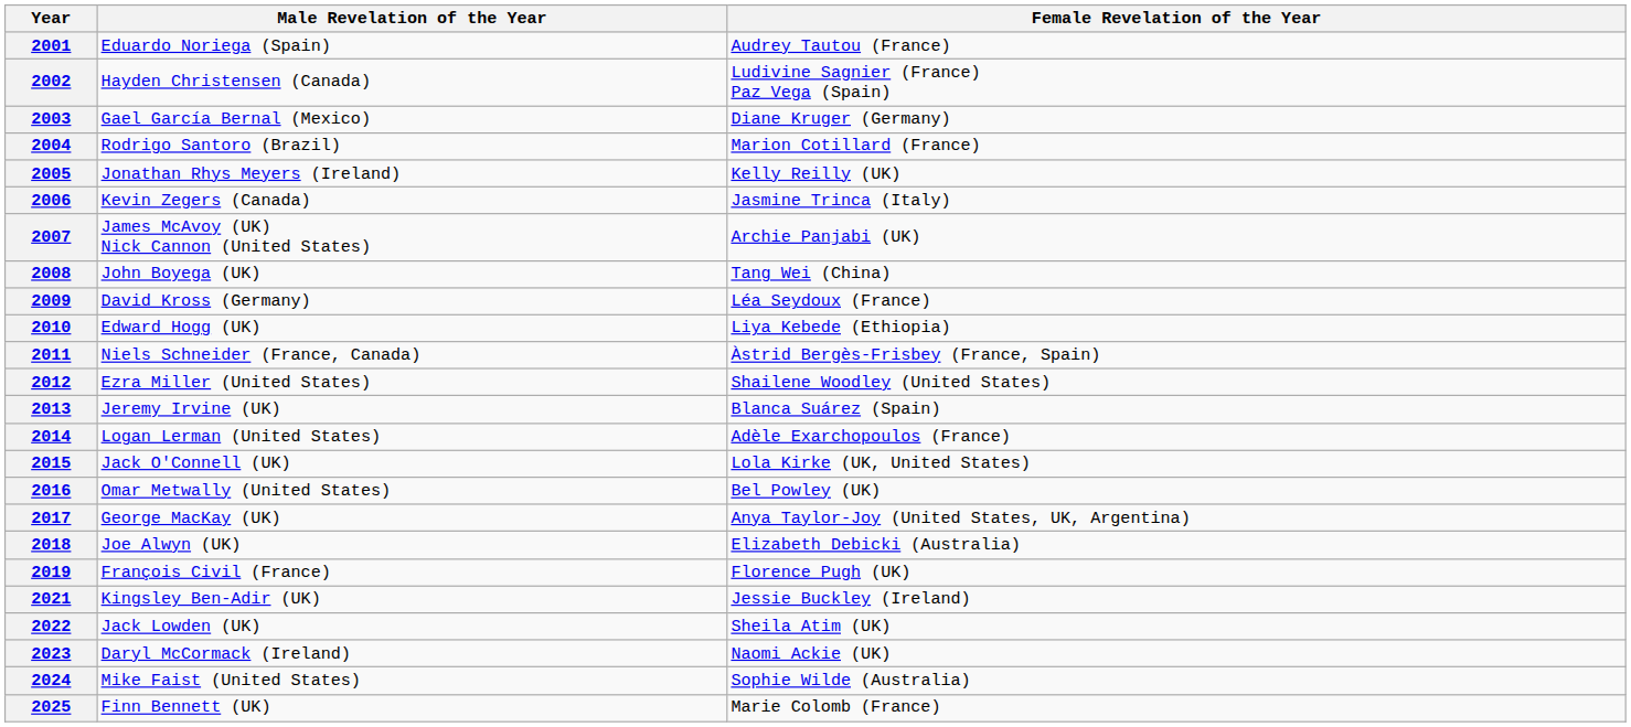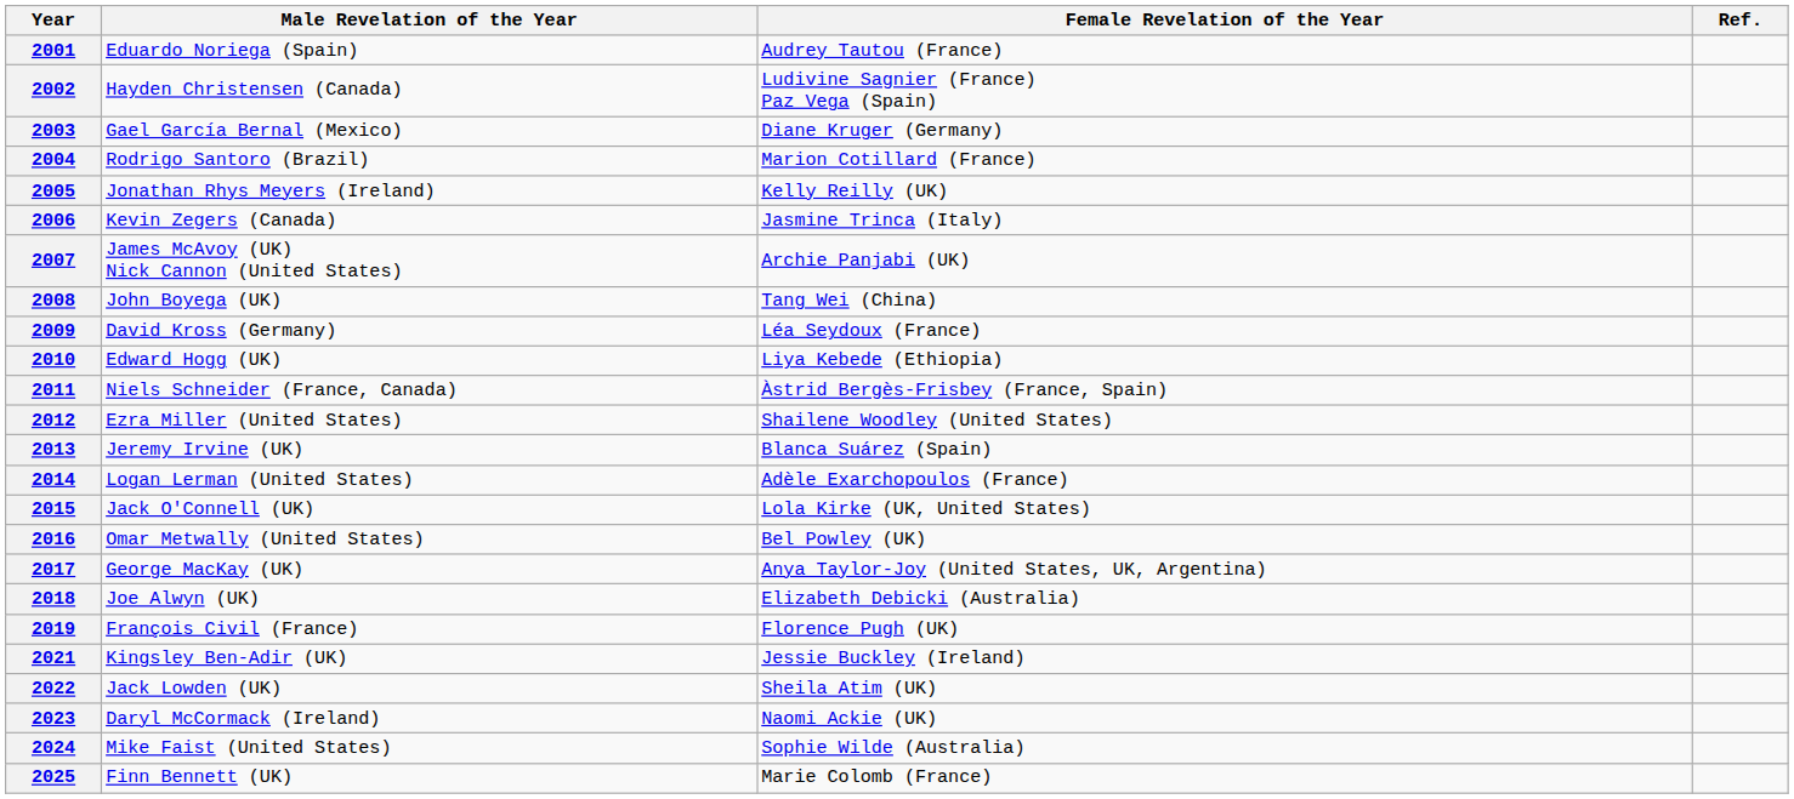 <table class="wikitable" style="width:80%">
 <tr>
 <th>Year</th>
 <th>Male Revelation of the Year</th>
 <th>Female Revelation of the Year</th>
+<th>Ref.</th>
 </tr>
 <tr>
 <th><a href='#'>2001</a></th>
 <td><a href='#'>Eduardo Noriega</a> (Spain)</td>
 <td><a href='#'>Audrey Tautou</a> (France)</td>
+<td></td>
 </tr>
 <tr>
 <th><a href='#'>2002</a></th>
 <td><a href='#'>Hayden Christensen</a> (Canada)</td>
 <td><a href='#'>Ludivine Sagnier</a> (France) <br> <a href='#'>Paz Vega</a> (Spain)</td>
+<td></td>
 </tr>
 <tr>
 <th><a href='#'>2003</a></th>
 <td><a href='#'>Gael García Bernal</a> (Mexico)</td>
 <td><a href='#'>Diane Kruger</a> (Germany)</td>
+<td></td>
 </tr>
 <tr>
 <th><a href='#'>2004</a></th>
 <td><a href='#'>Rodrigo Santoro</a> (Brazil)</td>
 <td><a href='#'>Marion Cotillard</a> (France)</td>
+<td></td>
 </tr>
 <tr>
 <th><a href='#'>2005</a></th>
 <td><a href='#'>Jonathan Rhys Meyers</a> (Ireland)</td>
 <td><a href='#'>Kelly Reilly</a> (UK)</td>
+<td></td>
 </tr>
 <tr>
 <th><a href='#'>2006</a></th>
 <td><a href='#'>Kevin Zegers</a> (Canada)</td>
 <td><a href='#'>Jasmine Trinca</a> (Italy)</td>
+<td></td>
 </tr>
 <tr>
 <th><a href='#'>2007</a></th>
 <td><a href='#'>James McAvoy</a> (UK) <br> <a href='#'>Nick Cannon</a> (United States)</td>
 <td><a href='#'>Archie Panjabi</a> (UK)</td>
+<td></td>
 </tr>
 <tr>
 <th><a href='#'>2008</a></th>
 <td><a href='#'>John Boyega</a> (UK)</td>
 <td><a href='#'>Tang Wei</a> (China)</td>
+<td></td>
 </tr>
 <tr>
 <th><a href='#'>2009</a></th>
 <td><a href='#'>David Kross</a> (Germany)</td>
 <td><a href='#'>Léa Seydoux</a> (France)</td>
+<td></td>
 </tr>
 <tr>
 <th><a href='#'>2010</a></th>
 <td><a href='#'>Edward Hogg</a> (UK)</td>
 <td><a href='#'>Liya Kebede</a> (Ethiopia)</td>
+<td></td>
 </tr>
 <tr>
 <th><a href='#'>2011</a></th>
 <td><a href='#'>Niels Schneider</a> (France, Canada)</td>
 <td><a href='#'>Àstrid Bergès-Frisbey</a> (France, Spain)</td>
+<td></td>
 </tr>
 <tr>
 <th><a href='#'>2012</a></th>
 <td><a href='#'>Ezra Miller</a> (United States)</td>
 <td><a href='#'>Shailene Woodley</a> (United States)</td>
+<td></td>
 </tr>
 <tr>
 <th><a href='#'>2013</a></th>
 <td><a href='#'>Jeremy Irvine</a> (UK)</td>
 <td><a href='#'>Blanca Suárez</a> (Spain)</td>
+<td></td>
 </tr>
 <tr>
 <th><a href='#'>2014</a></th>
 <td><a href='#'>Logan Lerman</a> (United States)</td>
 <td><a href='#'>Adèle Exarchopoulos</a> (France)</td>
+<td></td>
 </tr>
 <tr>
 <th><a href='#'>2015</a></th>
 <td><a href='#'>Jack O'Connell</a> (UK)</td>
 <td><a href='#'>Lola Kirke</a> (UK, United States)</td>
+<td></td>
 </tr>
 <tr>
 <th><a href='#'>2016</a></th>
 <td><a href='#'>Omar Metwally</a> (United States)</td>
 <td><a href='#'>Bel Powley</a> (UK)</td>
+<td></td>
 </tr>
 <tr>
 <th><a href='#'>2017</a></th>
 <td><a href='#'>George MacKay</a> (UK)</td>
 <td><a href='#'>Anya Taylor-Joy</a> (United States, UK, Argentina)</td>
+<td></td>
 </tr>
 <tr>
 <th><a href='#'>2018</a></th>
 <td><a href='#'>Joe Alwyn</a> (UK)</td>
 <td><a href='#'>Elizabeth Debicki</a> (Australia)</td>
+<td></td>
 </tr>
 <tr>
 <th><a href='#'>2019</a></th>
 <td><a href='#'>François Civil</a> (France)</td>
 <td><a href='#'>Florence Pugh</a> (UK)</td>
+<td></td>
 </tr>
 <tr>
 <th><a href='#'>2021</a></th>
 <td><a href='#'>Kingsley Ben-Adir</a> (UK)</td>
 <td><a href='#'>Jessie Buckley</a> (Ireland)</td>
+<td></td>
 </tr>
 <tr>
 <th><a href='#'>2022</a></th>
 <td><a href='#'>Jack Lowden</a> (UK)</td>
 <td><a href='#'>Sheila Atim</a> (UK)</td>
+<td></td>
 </tr>
 <tr>
 <th><a href='#'>2023</a></th>
 <td><a href='#'>Daryl McCormack</a> (Ireland)</td>
 <td><a href='#'>Naomi Ackie</a> (UK)</td>
+<td></td>
 </tr>
 <tr>
 <th><a href='#'>2024</a></th>
 <td><a href='#'>Mike Faist</a> (United States)</td>
 <td><a href='#'>Sophie Wilde</a> (Australia)</td>
+<td></td>
 </tr>
 <tr>
 <th><a href='#'>2025</a></th>
 <td><a href='#'>Finn Bennett</a> (UK)</td>
 <td>Marie Colomb (France)</td>
+<td></td>
 </tr>
 </table>
